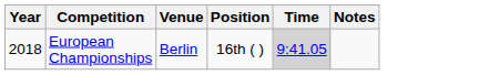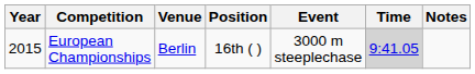 <table class="wikitable" width=55% style="font-size:90%; text-align:center;">
 <tr>
 <th>Year</th>
 <th>Competition</th>
 <th>Venue</th>
 <th>Position</th>
+<th>Event</th>
 <th>Time</th>
 <th>Notes</th>
 </tr>
 <tr>
-<td>2018</td>
+<td>2015</td>
 <td align=left><a href='#'>European Championships</a></td>
 <td align=left> <a href='#'>Berlin</a></td>
 <td>16th ( )</td>
+<td>3000 m steeplechase</td>
 <td style="background: lightgrey;"><a href='#'>9:41.05</a></td>
 <td></td>
 </tr>
 </table>
